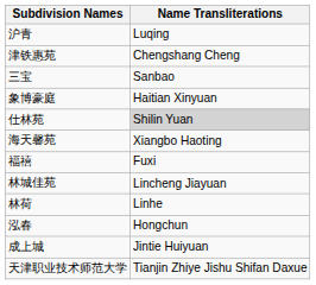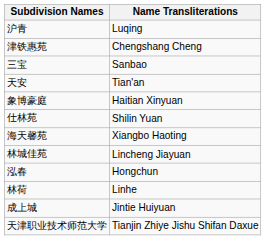 <table class="wikitable sortable">
 <tr>
 <th>Subdivision Names</th>
 <th>Name Transliterations</th>
 </tr>
 <tr>
 <td>沪青</td>
 <td>Luqing</td>
 </tr>
 <tr>
 <td>津铁惠苑</td>
 <td>Chengshang Cheng</td>
 </tr>
 <tr>
 <td>三宝</td>
 <td>Sanbao</td>
 </tr>
 <tr>
+<td>天安</td>
+<td>Tian'an</td>
+</tr>
+<tr>
 <td>象博豪庭</td>
 <td>Haitian Xinyuan</td>
 </tr>
 <tr>
 <td>仕林苑</td>
-<td style="background: lightgrey;">Shilin Yuan</td>
+<td>Shilin Yuan</td>
 </tr>
 <tr>
 <td>海天馨苑</td>
 <td>Xiangbo Haoting</td>
 </tr>
 <tr>
-<td>福禧</td>
-<td>Fuxi</td>
-</tr>
-<tr>
 <td>林城佳苑</td>
 <td>Lincheng Jiayuan</td>
 </tr>
 <tr>
+<td>泓春</td>
+<td>Hongchun</td>
+</tr>
+<tr>
 <td>林荷</td>
 <td>Linhe</td>
-</tr>
-<tr>
-<td>泓春</td>
-<td>Hongchun</td>
 </tr>
 <tr>
 <td>成上城</td>
 <td>Jintie Huiyuan</td>
 </tr>
 <tr>
 <td>天津职业技术师范大学</td>
 <td>Tianjin Zhiye Jishu Shifan Daxue</td>
 </tr>
 </table>
